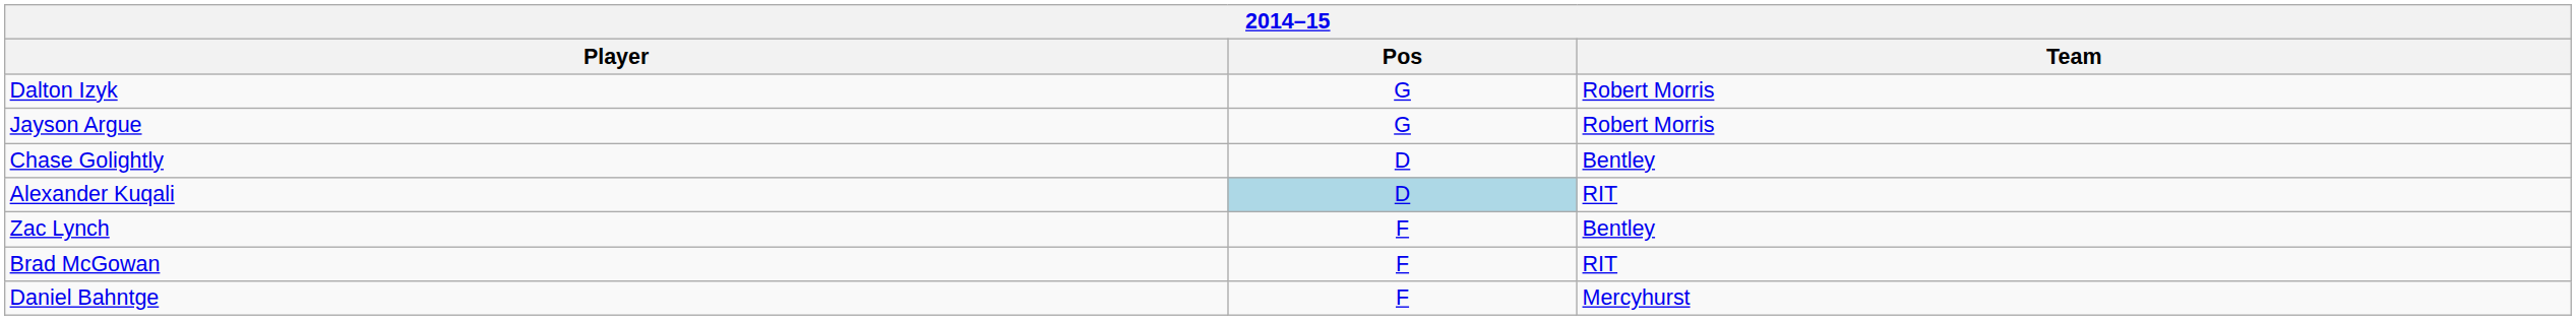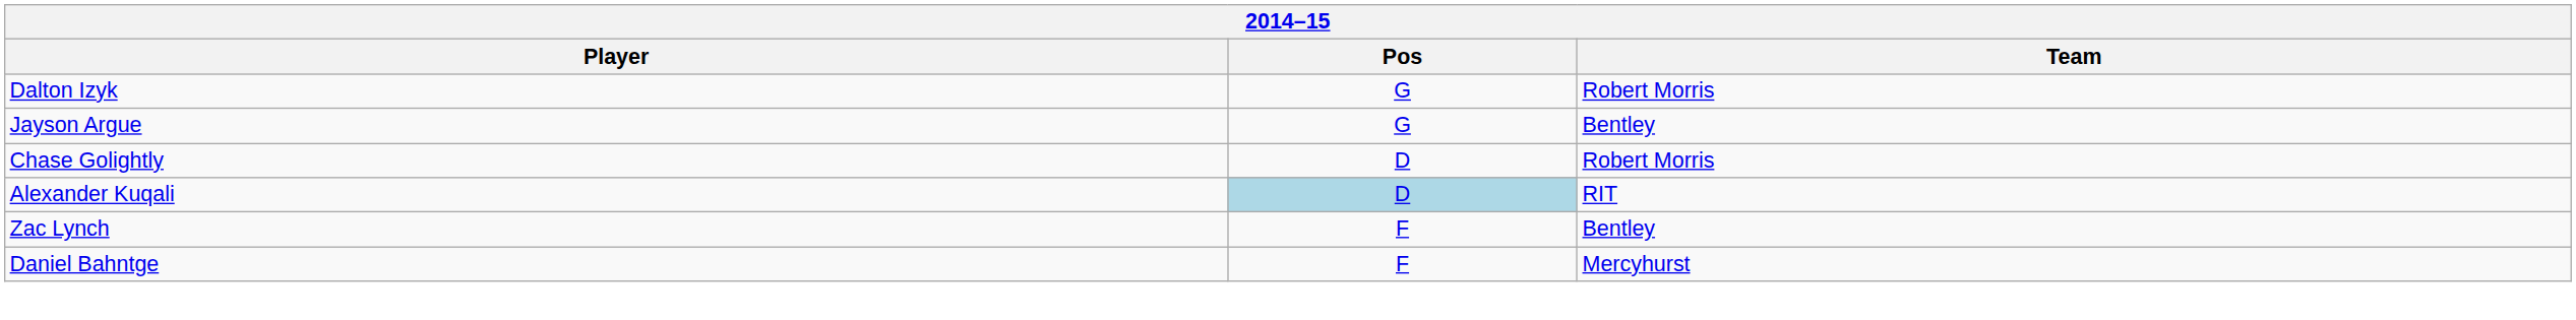 <table class="wikitable" width=95%>
 <tr>
 <th colspan=3><a href='#'>2014–15</a></th>
 </tr>
 <tr>
 <th>Player</th>
 <th>Pos</th>
 <th>Team</th>
 </tr>
 <tr>
 <td><a href='#'>Dalton Izyk</a></td>
 <td style="text-align:center;"><a href='#'>G</a></td>
 <td><a href='#'>Robert Morris</a></td>
 </tr>
 <tr>
 <td><a href='#'>Jayson Argue</a></td>
 <td style="text-align:center;"><a href='#'>G</a></td>
-<td><a href='#'>Robert Morris</a></td>
+<td><a href='#'>Bentley</a></td>
 </tr>
 <tr>
 <td><a href='#'>Chase Golightly</a></td>
 <td style="text-align:center;"><a href='#'>D</a></td>
-<td><a href='#'>Bentley</a></td>
+<td><a href='#'>Robert Morris</a></td>
 </tr>
 <tr>
 <td><a href='#'>Alexander Kuqali</a></td>
 <td style="background: lightblue; text-align:center;"><a href='#'>D</a></td>
 <td><a href='#'>RIT</a></td>
 </tr>
 <tr>
 <td><a href='#'>Zac Lynch</a></td>
 <td style="text-align:center;"><a href='#'>F</a></td>
 <td><a href='#'>Bentley</a></td>
 </tr>
 <tr>
-<td><a href='#'>Brad McGowan</a></td>
-<td style="text-align:center;"><a href='#'>F</a></td>
-<td><a href='#'>RIT</a></td>
-</tr>
-<tr>
 <td><a href='#'>Daniel Bahntge</a></td>
 <td style="text-align:center;"><a href='#'>F</a></td>
 <td><a href='#'>Mercyhurst</a></td>
 </tr>
 </table>
